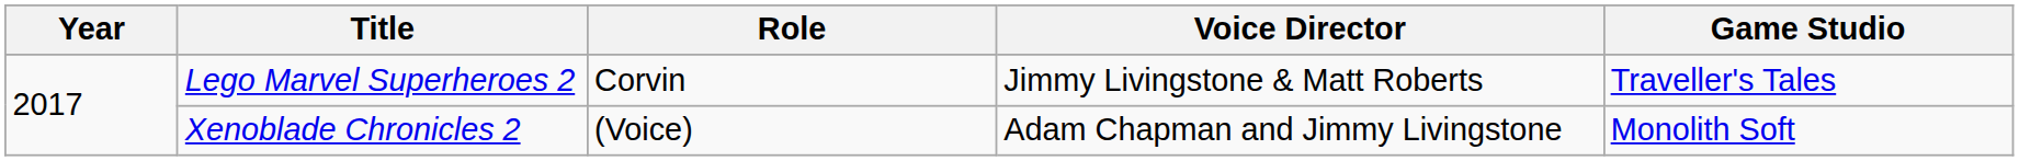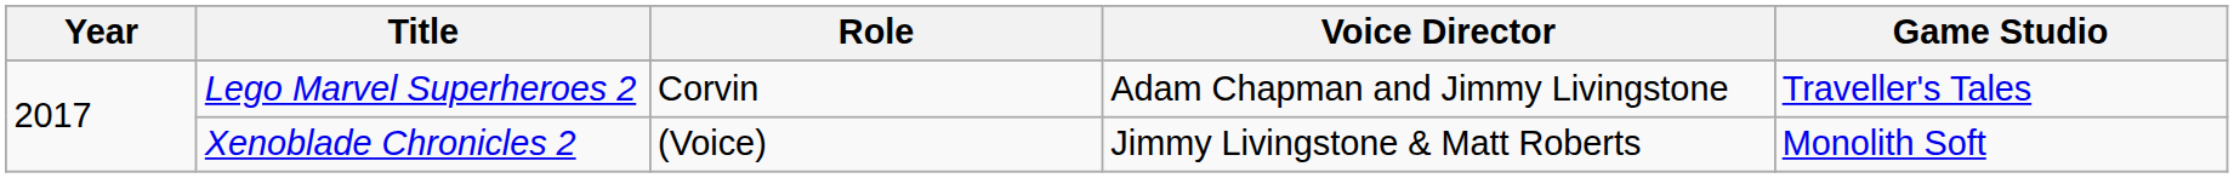 <table class="wikitable">
 <tr>
 <th width="80px">Year</th>
 <th width=200>Title</th>
 <th width=200>Role</th>
 <th width=300>Voice Director</th>
 <th width=200>Game Studio</th>
 </tr>
 <tr>
 <td rowspan="2">2017</td>
 <td><em><a href='#'>Lego Marvel Superheroes 2</a></em></td>
 <td>Corvin</td>
-<td>Jimmy Livingstone & Matt Roberts</td>
+<td>Adam Chapman and Jimmy Livingstone</td>
 <td><a href='#'>Traveller's Tales</a></td>
 </tr>
 <tr>
 <td><em><a href='#'>Xenoblade Chronicles 2</a></em></td>
 <td>(Voice)</td>
-<td>Adam Chapman and Jimmy Livingstone</td>
+<td>Jimmy Livingstone & Matt Roberts</td>
 <td><a href='#'>Monolith Soft</a></td>
 </tr>
 </table>
